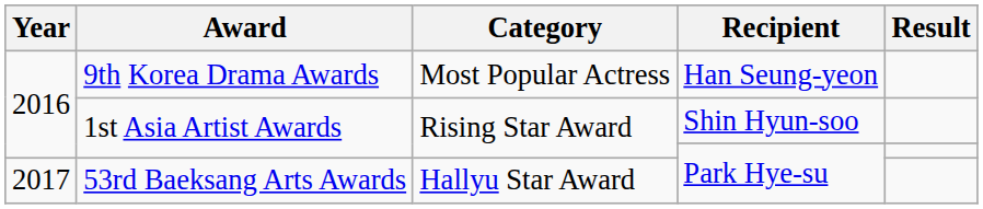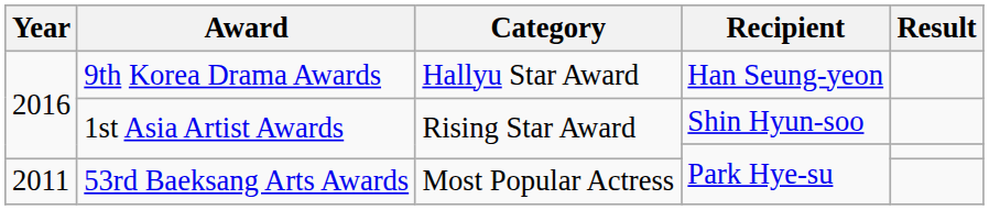 <table class="wikitable">
 <tr>
 <th>Year</th>
 <th>Award</th>
 <th>Category</th>
 <th>Recipient</th>
 <th>Result</th>
 </tr>
 <tr>
 <td rowspan=3>2016</td>
 <td><a href='#'>9th</a> <a href='#'>Korea Drama Awards</a></td>
-<td>Most Popular Actress </td>
+<td><a href='#'>Hallyu</a> Star Award</td>
 <td><a href='#'>Han Seung-yeon</a></td>
 <td></td>
 </tr>
 <tr>
 <td rowspan=2>1st <a href='#'>Asia Artist Awards</a></td>
 <td rowspan=2>Rising Star Award</td>
 <td><a href='#'>Shin Hyun-soo</a></td>
 <td></td>
 </tr>
 <tr>
 <td rowspan=2><a href='#'>Park Hye-su</a></td>
 <td></td>
 </tr>
 <tr>
-<td>2017</td>
+<td>2011</td>
 <td><a href='#'>53rd Baeksang Arts Awards</a></td>
-<td><a href='#'>Hallyu</a> Star Award</td>
+<td>Most Popular Actress </td>
 <td></td>
 </tr>
 </table>
